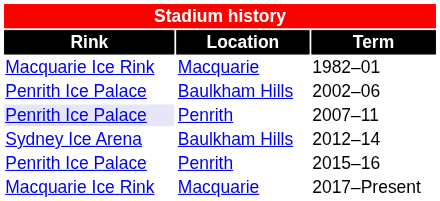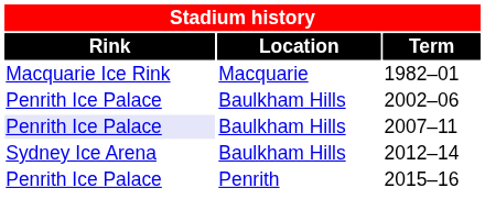 <table class="toccolours" style="width:25em">
 <tr>
 <th colspan="3" style="background:#FF0000;color:white;border:#FF0000 1px solid">Stadium history</th>
 </tr>
 <tr>
 <th style="background:#000000;color:white;border:#000000 1px solid">Rink</th>
 <th style="background:#000000;color:white;border:#000000 1px solid">Location</th>
 <th style="background:#000000;color:white;border:#000000 1px solid">Term</th>
 </tr>
 <tr>
 <td><a href='#'>Macquarie Ice Rink</a></td>
 <td><a href='#'>Macquarie</a></td>
 <td>1982–01</td>
 </tr>
 <tr>
 <td><a href='#'>Penrith Ice Palace</a></td>
 <td><a href='#'>Baulkham Hills</a></td>
 <td>2002–06</td>
 </tr>
 <tr>
 <td style="background: lavender;"><a href='#'>Penrith Ice Palace</a></td>
-<td><a href='#'>Penrith</a></td>
+<td><a href='#'>Baulkham Hills</a></td>
 <td>2007–11</td>
 </tr>
 <tr>
 <td><a href='#'>Sydney Ice Arena</a></td>
 <td><a href='#'>Baulkham Hills</a></td>
 <td>2012–14</td>
 </tr>
 <tr>
 <td><a href='#'>Penrith Ice Palace</a></td>
 <td><a href='#'>Penrith</a></td>
 <td>2015–16</td>
 </tr>
 <tr>
-<td><a href='#'>Macquarie Ice Rink</a></td>
-<td><a href='#'>Macquarie</a></td>
-<td>2017–Present</td>
-</tr>
-<tr>
 </tr>
 </table>
